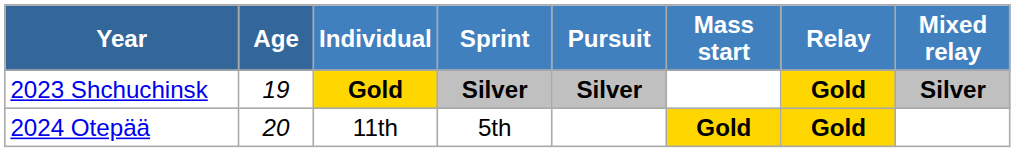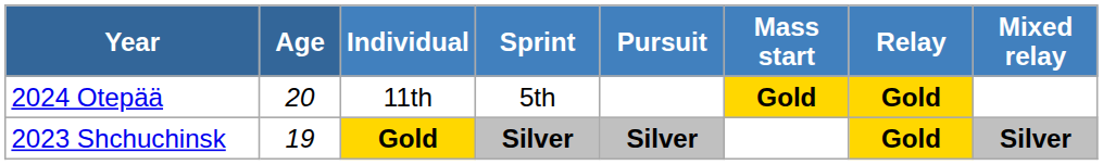 <table class="wikitable" style="font-size:95%; text-align:center; border:grey solid 1px; border-collapse:collapse; background:#ffffff;">
 <tr>
 <th style="background-color:#369; color:white;    width:140px;">Year</th>
 <th style="background-color:#369; color:white;    width:40px;">Age</th>
 <th style="background-color:#4180be; color:white; width:65px;">Individual</th>
 <th style="background-color:#4180be; color:white; width:65px;">Sprint</th>
 <th style="background-color:#4180be; color:white; width:65px;">Pursuit</th>
 <th style="background-color:#4180be; color:white; width:65px;">Mass start</th>
 <th style="background-color:#4180be; color:white; width:65px;">Relay</th>
 <th style="background-color:#4180be; color:white; width:65px;">Mixed relay</th>
 </tr>
 <tr>
+<td align=left> <a href='#'>2024 Otepää</a></td>
+<td><em>20</em></td>
+<td>11th</td>
+<td>5th</td>
+<td></td>
+<td style="background:gold;"><strong>Gold</strong></td>
+<td style="background:gold;"><strong>Gold</strong></td>
+<td></td>
+</tr>
+<tr>
 <td align=left> <a href='#'>2023 Shchuchinsk</a></td>
 <td><em>19</em></td>
 <td style="background:gold;"><strong>Gold</strong></td>
 <td style="background:silver;"><strong>Silver</strong></td>
 <td style="background:silver;"><strong>Silver</strong></td>
 <td></td>
 <td style="background:gold;"><strong>Gold</strong></td>
 <td style="background:silver;"><strong>Silver</strong></td>
 </tr>
-<tr>
-<td align=left> <a href='#'>2024 Otepää</a></td>
-<td><em>20</em></td>
-<td>11th</td>
-<td>5th</td>
-<td></td>
-<td style="background:gold;"><strong>Gold</strong></td>
-<td style="background:gold;"><strong>Gold</strong></td>
-<td></td>
-</tr>
 </table>
